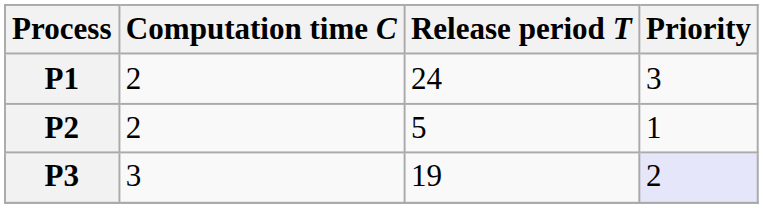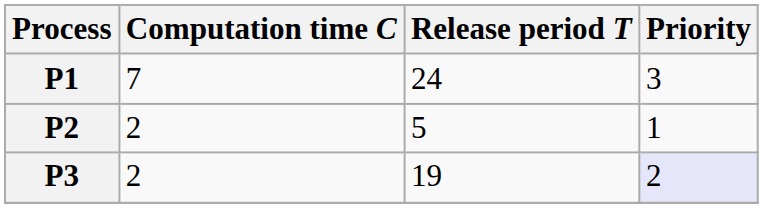 <table class="wikitable">
 <tr>
 <th>Process</th>
 <th>Computation time <em>C</em></th>
 <th>Release period <em>T</em></th>
 <th>Priority</th>
 </tr>
 <tr>
 <th>P1</th>
-<td>2</td>
+<td>7</td>
 <td>24</td>
 <td>3</td>
 </tr>
 <tr>
 <th>P2</th>
 <td>2</td>
 <td>5</td>
 <td>1</td>
 </tr>
 <tr>
 <th>P3</th>
-<td>3</td>
+<td>2</td>
 <td>19</td>
 <td style="background: lavender;">2</td>
 </tr>
 <tr>
 </tr>
 </table>
